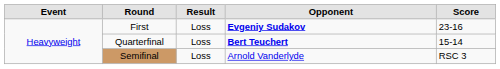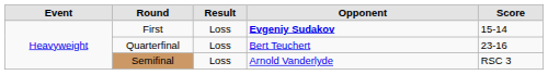 <table style='font-size: 85%; text-align: left;' class='wikitable' width='45%'>
 <tr>
 <th style='border-style: none none solid solid; background: #e3e3e3; width: 20%'><strong>Event</strong></th>
 <th style='border-style: none none solid solid; background: #e3e3e3; width: 15%'><strong>Round</strong></th>
 <th style='border-style: none none solid solid; background: #e3e3e3; width: 10%'><strong>Result</strong></th>
 <th style='border-style: none none solid solid; background: #e3e3e3; width: 43%'><strong>Opponent</strong></th>
 <th style='border-style: none none solid solid; background: #e3e3e3; width: 12%'><strong>Score</strong></th>
 </tr>
 <tr align=center>
 <td rowspan="3" style="text-align:center;"><a href='#'>Heavyweight</a></td>
 <td align='center'>First</td>
 <td>Loss</td>
 <td align='left'><strong> <a href='#'>Evgeniy Sudakov</a></strong></td>
-<td align='left'>23-16</td>
+<td align='left'>15-14</td>
 </tr>
 <tr align=center>
 <td align='center'>Quarterfinal</td>
 <td>Loss</td>
-<td align='left'><strong> <a href='#'>Bert Teuchert</a></strong></td>
-<td align='left'>15-14</td>
+<td align='left'> <a href='#'>Bert Teuchert</a></td>
+<td align='left'>23-16</td>
 </tr>
 <tr align=center>
 <td align='center'; bgcolor="#cc9966">Semifinal</td>
 <td>Loss</td>
 <td align='left'> <a href='#'>Arnold Vanderlyde</a></td>
 <td align='left'>RSC 3</td>
 </tr>
 </table>
